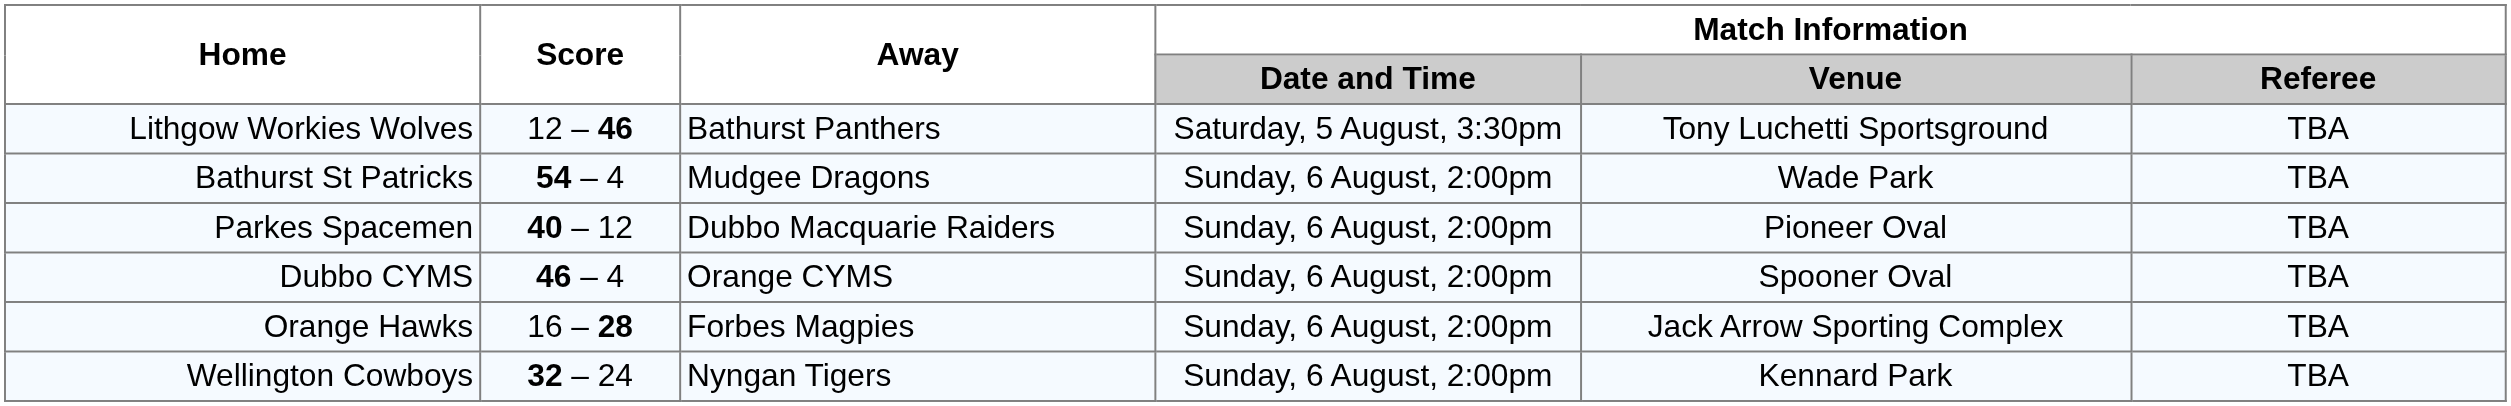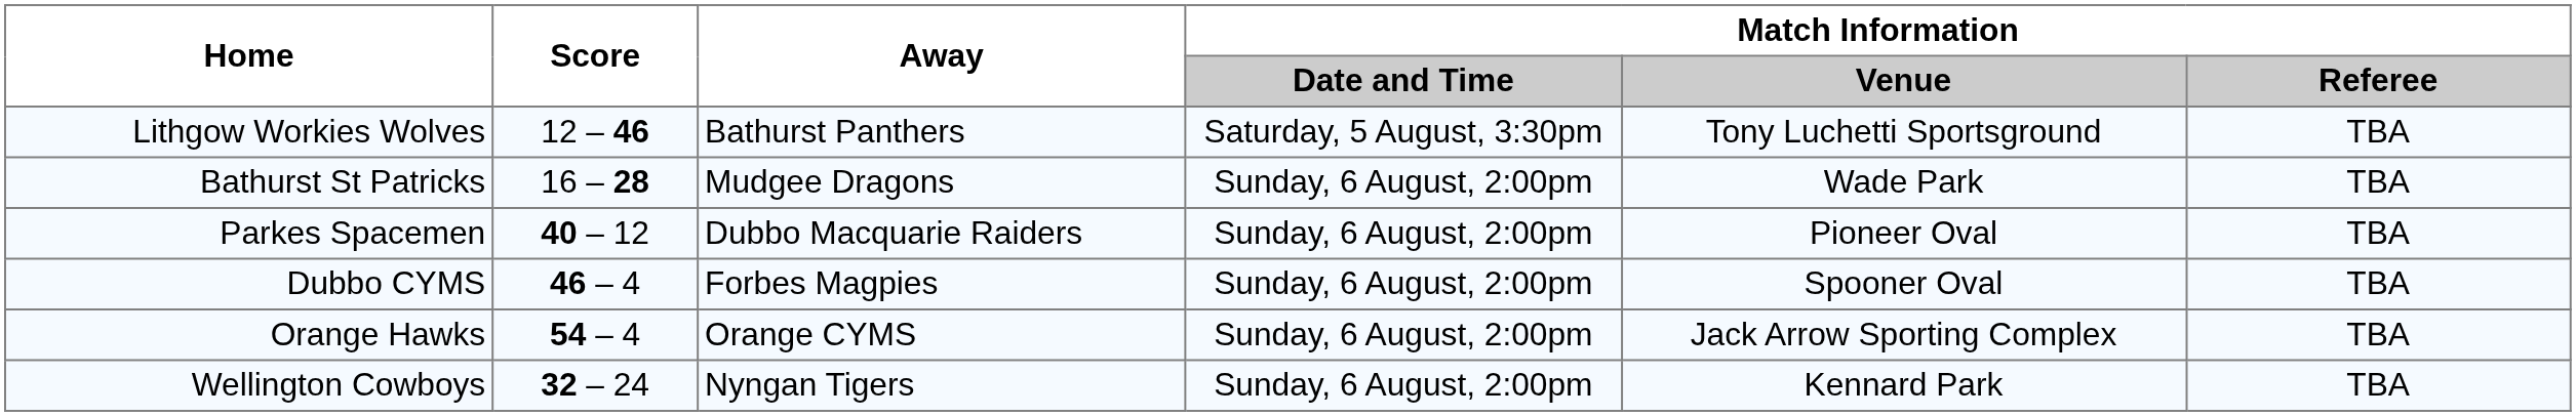 <table border="1" cellpadding="3" cellspacing="0" width="100%" style="border-collapse:collapse;  text-align:center;">
 <tr>
 <th rowspan="2" width="19%">Home</th>
 <th rowspan="2" width="8%">Score</th>
 <th rowspan="2" width="19%">Away</th>
 <th colspan="3">Match Information</th>
 </tr>
 <tr style="background:#CCCCCC">
 <th width="17%">Date and Time</th>
 <th width="22%">Venue</th>
 <th width="50%">Referee</th>
 </tr>
 <tr style="text-align:center; background:#f5faff;">
 <td align="right">Lithgow Workies Wolves </td>
 <td>12 – <strong>46</strong></td>
 <td align="left"> Bathurst Panthers</td>
 <td>Saturday, 5 August, 3:30pm</td>
 <td>Tony Luchetti Sportsground</td>
 <td>TBA</td>
 </tr>
 <tr style="text-align:center; background:#f5faff;">
 <td align="right">Bathurst St Patricks </td>
-<td><strong>54</strong> – 4</td>
+<td>16 – <strong>28</strong></td>
 <td align="left"> Mudgee Dragons</td>
 <td>Sunday, 6 August, 2:00pm</td>
 <td>Wade Park</td>
 <td>TBA</td>
 </tr>
 <tr style="text-align:center; background:#f5faff;">
 <td align="right">Parkes Spacemen </td>
 <td><strong>40</strong> – 12</td>
 <td align="left"> Dubbo Macquarie Raiders</td>
 <td>Sunday, 6 August, 2:00pm</td>
 <td>Pioneer Oval</td>
 <td>TBA</td>
 </tr>
 <tr style="text-align:center; background:#f5faff;">
 <td align="right">Dubbo CYMS </td>
 <td><strong>46</strong> – 4</td>
-<td align="left"> Orange CYMS</td>
+<td align="left"> Forbes Magpies</td>
 <td>Sunday, 6 August, 2:00pm</td>
 <td>Spooner Oval</td>
 <td>TBA</td>
 </tr>
 <tr style="text-align:center; background:#f5faff;">
 <td align="right">Orange Hawks </td>
-<td>16 – <strong>28</strong></td>
-<td align="left"> Forbes Magpies</td>
+<td><strong>54</strong> – 4</td>
+<td align="left"> Orange CYMS</td>
 <td>Sunday, 6 August, 2:00pm</td>
 <td>Jack Arrow Sporting Complex</td>
 <td>TBA</td>
 </tr>
 <tr style="text-align:center; background:#f5faff;">
 <td align="right">Wellington Cowboys </td>
 <td><strong>32</strong> – 24</td>
 <td align="left"> Nyngan Tigers</td>
 <td>Sunday, 6 August, 2:00pm</td>
 <td>Kennard Park</td>
 <td>TBA</td>
 </tr>
 </table>
